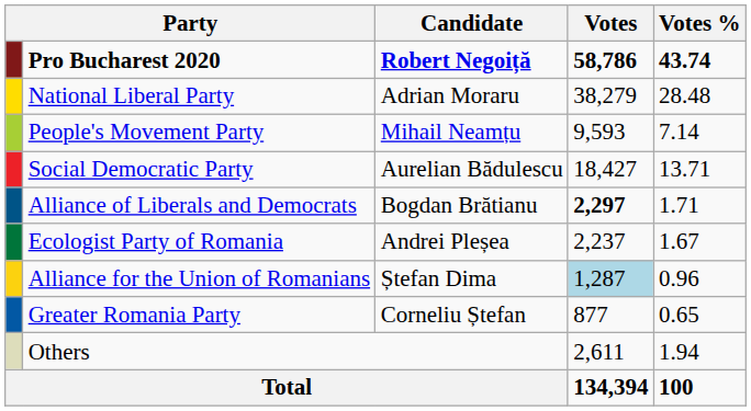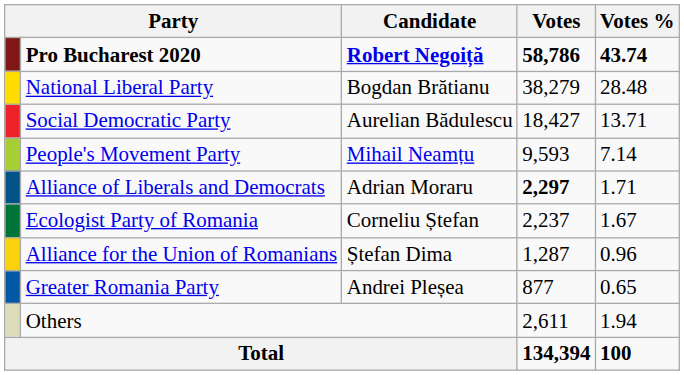 <table class="wikitable">
 <tr>
 <th colspan="2">Party</th>
 <th>Candidate</th>
 <th>Votes</th>
 <th>Votes %</th>
 </tr>
 <tr>
 <td style="background:#801818;" width="5"></td>
 <td><strong>Pro Bucharest 2020</strong></td>
 <td><strong><a href='#'>Robert Negoiță</a></strong></td>
 <td><strong>58,786</strong></td>
 <td><strong>43.74</strong></td>
 </tr>
 <tr>
 <td style="background:#ffdd00;" width="5"></td>
 <td><a href='#'>National Liberal Party</a></td>
-<td>Adrian Moraru</td>
+<td>Bogdan Brătianu</td>
 <td>38,279</td>
 <td>28.48</td>
+</tr>
+<tr>
+<td style="background:#ed2128;" width="5"></td>
+<td><a href='#'>Social Democratic Party</a></td>
+<td>Aurelian Bădulescu</td>
+<td>18,427</td>
+<td>13.71</td>
 </tr>
 <tr>
 <td style="background:#a7cf35;" width="5"></td>
 <td><a href='#'>People's Movement Party</a></td>
 <td><a href='#'>Mihail Neamțu</a></td>
 <td>9,593</td>
 <td>7.14</td>
 </tr>
 <tr>
-<td style="background:#ed2128;" width="5"></td>
-<td><a href='#'>Social Democratic Party</a></td>
-<td>Aurelian Bădulescu</td>
-<td>18,427</td>
-<td>13.71</td>
-</tr>
-<tr>
 <td style="background:#005487;" width="5"></td>
 <td><a href='#'>Alliance of Liberals and Democrats</a></td>
-<td>Bogdan Brătianu</td>
+<td>Adrian Moraru</td>
 <td><strong>2,297</strong></td>
 <td>1.71</td>
 </tr>
 <tr>
 <td style="background:#00753a;" width="5"></td>
 <td><a href='#'>Ecologist Party of Romania</a></td>
-<td>Andrei Pleșea</td>
+<td>Corneliu Ștefan</td>
 <td>2,237</td>
 <td>1.67</td>
 </tr>
 <tr>
 <td style="background:#FCD20F;" width="5"></td>
 <td><a href='#'>Alliance for the Union of Romanians</a></td>
 <td>Ștefan Dima</td>
-<td style="background: lightblue;">1,287</td>
+<td>1,287</td>
 <td>0.96</td>
 </tr>
 <tr>
 <td style="background:#0258A4;" width="5"></td>
 <td><a href='#'>Greater Romania Party</a></td>
-<td>Corneliu Ștefan</td>
+<td>Andrei Pleșea</td>
 <td>877</td>
 <td>0.65</td>
 </tr>
 <tr>
 <td style="background:#ddddbb;" width="5"></td>
 <td colspan="2">Others</td>
 <td>2,611</td>
 <td>1.94</td>
 </tr>
 <tr>
 <th colspan="3">Total</th>
 <td><strong>134,394</strong></td>
 <td><strong>100</strong></td>
 </tr>
 </table>
